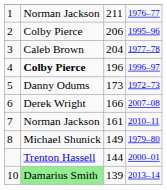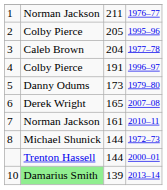 <table class="wikitable">
 <tr>
 </tr>
 <tr>
 <td>1</td>
 <td>Norman Jackson</td>
 <td>211</td>
 <td style="font-size:80%;"><a href='#'>1976–77</a></td>
 </tr>
 <tr>
 <td>2</td>
 <td>Colby Pierce</td>
-<td>206</td>
+<td>205</td>
 <td style="font-size:80%;"><a href='#'>1995–96</a></td>
 </tr>
 <tr>
 <td>3</td>
 <td>Caleb Brown</td>
 <td>204</td>
 <td style="font-size:80%;"><a href='#'>1977–78</a></td>
 </tr>
 <tr>
 <td>4</td>
-<td><strong>Colby Pierce</strong></td>
-<td>196</td>
+<td>Colby Pierce</td>
+<td>191</td>
 <td style="font-size:80%;"><a href='#'>1996–97</a></td>
 </tr>
 <tr>
 <td>5</td>
 <td>Danny Odums</td>
 <td>173</td>
-<td style="font-size:80%;"><a href='#'>1972–73</a></td>
+<td style="font-size:80%;"><a href='#'>1979–80</a></td>
 </tr>
 <tr>
 <td>6</td>
 <td>Derek Wright</td>
-<td>166</td>
+<td>165</td>
 <td style="font-size:80%;"><a href='#'>2007–08</a></td>
 </tr>
 <tr>
 <td>7</td>
 <td>Norman Jackson</td>
 <td>161</td>
 <td style="font-size:80%;"><a href='#'>2010–11</a></td>
 </tr>
 <tr>
 <td>8</td>
 <td>Michael Shunick</td>
-<td>149</td>
-<td style="font-size:80%;"><a href='#'>1979–80</a></td>
+<td>144</td>
+<td style="font-size:80%;"><a href='#'>1972–73</a></td>
 </tr>
 <tr>
 <td></td>
 <td><a href='#'>Trenton Hassell</a></td>
 <td>144</td>
 <td style="font-size:80%;"><a href='#'>2000–01</a></td>
 </tr>
 <tr>
 <td>10</td>
 <td style="background: lightgreen;">Damarius Smith</td>
 <td>139</td>
 <td style="font-size:80%;"><a href='#'>2013–14</a></td>
 </tr>
 </table>
